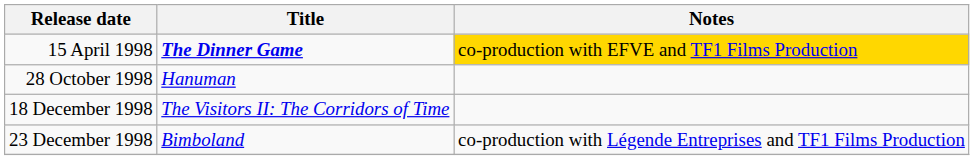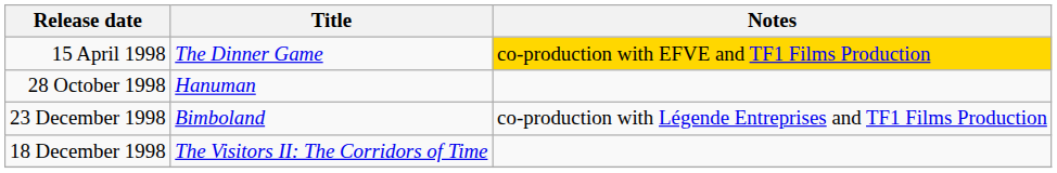 <table class="wikitable sortable">
 <tr>
 <th scope="col">Release date</th>
 <th>Title</th>
 <th>Notes</th>
 </tr>
 <tr>
 <td style="text-align:right;">15 April 1998</td>
-<td><strong><em><a href='#'>The Dinner Game</a></em></strong></td>
+<td><em><a href='#'>The Dinner Game</a></em></td>
 <td style="background: gold;">co-production with EFVE and <a href='#'>TF1 Films Production</a></td>
 </tr>
 <tr>
 <td style="text-align:right;">28 October 1998</td>
 <td><em><a href='#'>Hanuman</a></em></td>
 <td></td>
 </tr>
 <tr>
+<td style="text-align:right;">23 December 1998</td>
+<td><em><a href='#'>Bimboland</a></em></td>
+<td>co-production with <a href='#'>Légende Entreprises</a> and <a href='#'>TF1 Films Production</a></td>
+</tr>
+<tr>
 <td style="text-align:right;">18 December 1998</td>
 <td><em><a href='#'>The Visitors II: The Corridors of Time</a></em></td>
 <td></td>
 </tr>
 <tr>
-<td style="text-align:right;">23 December 1998</td>
-<td><em><a href='#'>Bimboland</a></em></td>
-<td>co-production with <a href='#'>Légende Entreprises</a> and <a href='#'>TF1 Films Production</a></td>
-</tr>
-<tr>
 </tr>
 </table>
